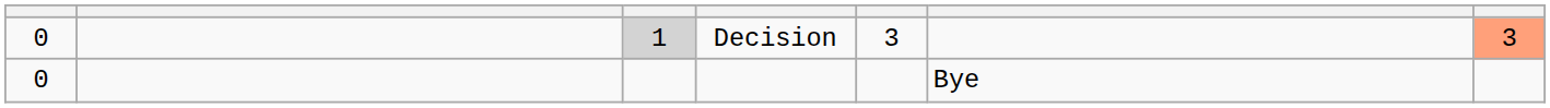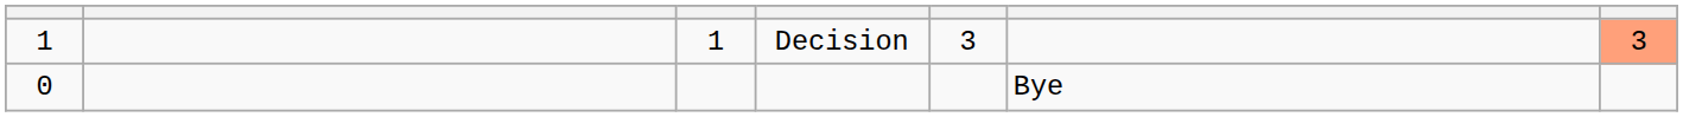 <table class="wikitable" style="text-align: center;">
 <tr>
 <th width=30></th>
 <th width=270></th>
 <th width=30></th>
 <th width=75></th>
 <th width=30></th>
 <th width=270></th>
 <th width=30></th>
 </tr>
 <tr>
-<td>0</td>
+<td>1</td>
 <td align=left><strong></strong></td>
-<td style="background: lightgrey;">1</td>
+<td>1</td>
 <td>Decision</td>
 <td>3</td>
 <td align=left></td>
 <td style="background: lightsalmon;">3</td>
 </tr>
 <tr>
 <td>0</td>
 <td align=left><strong></strong></td>
 <td></td>
 <td></td>
 <td></td>
 <td align=left>Bye</td>
 <td></td>
 </tr>
 </table>
